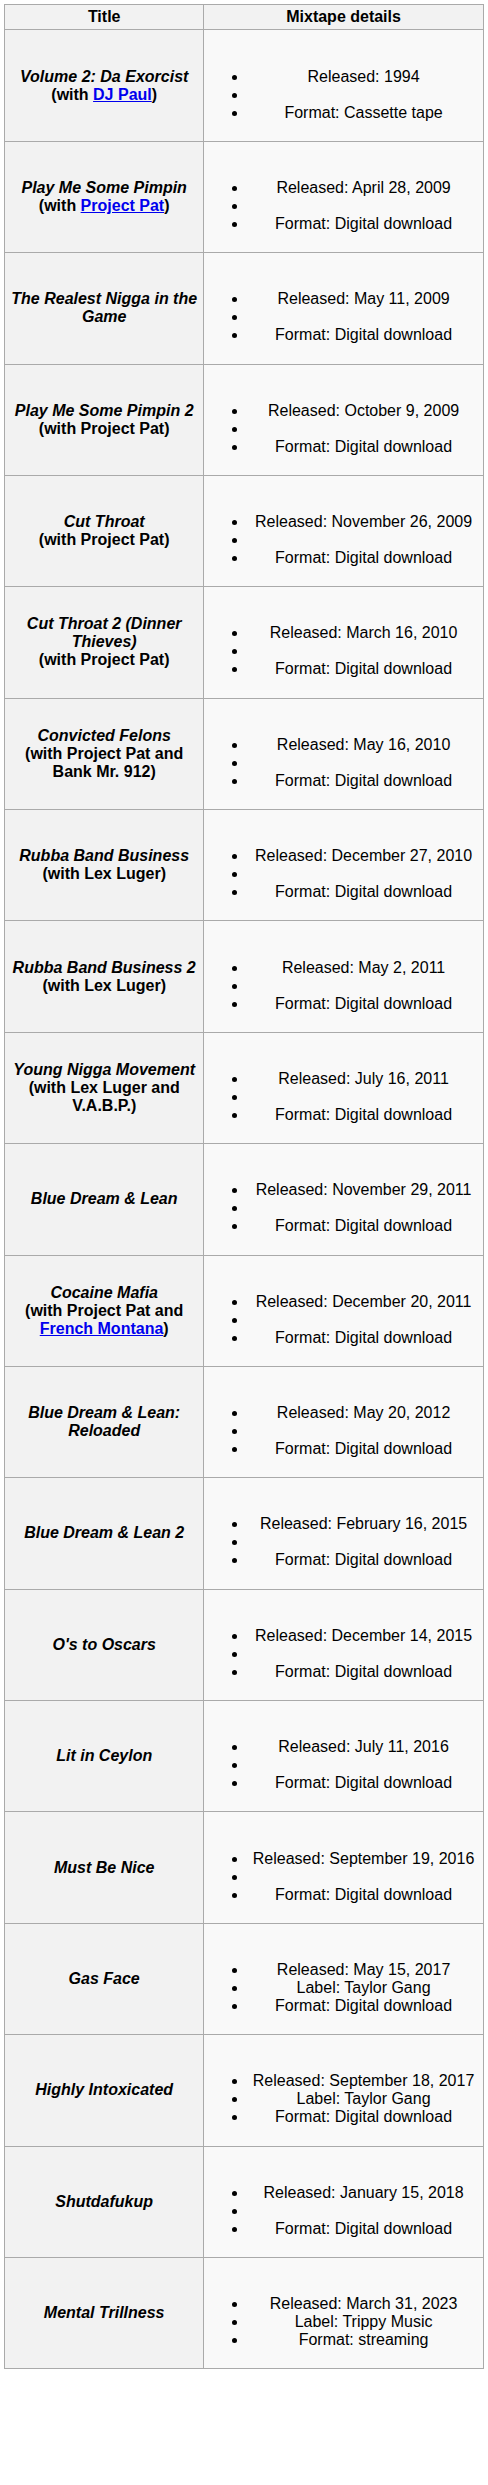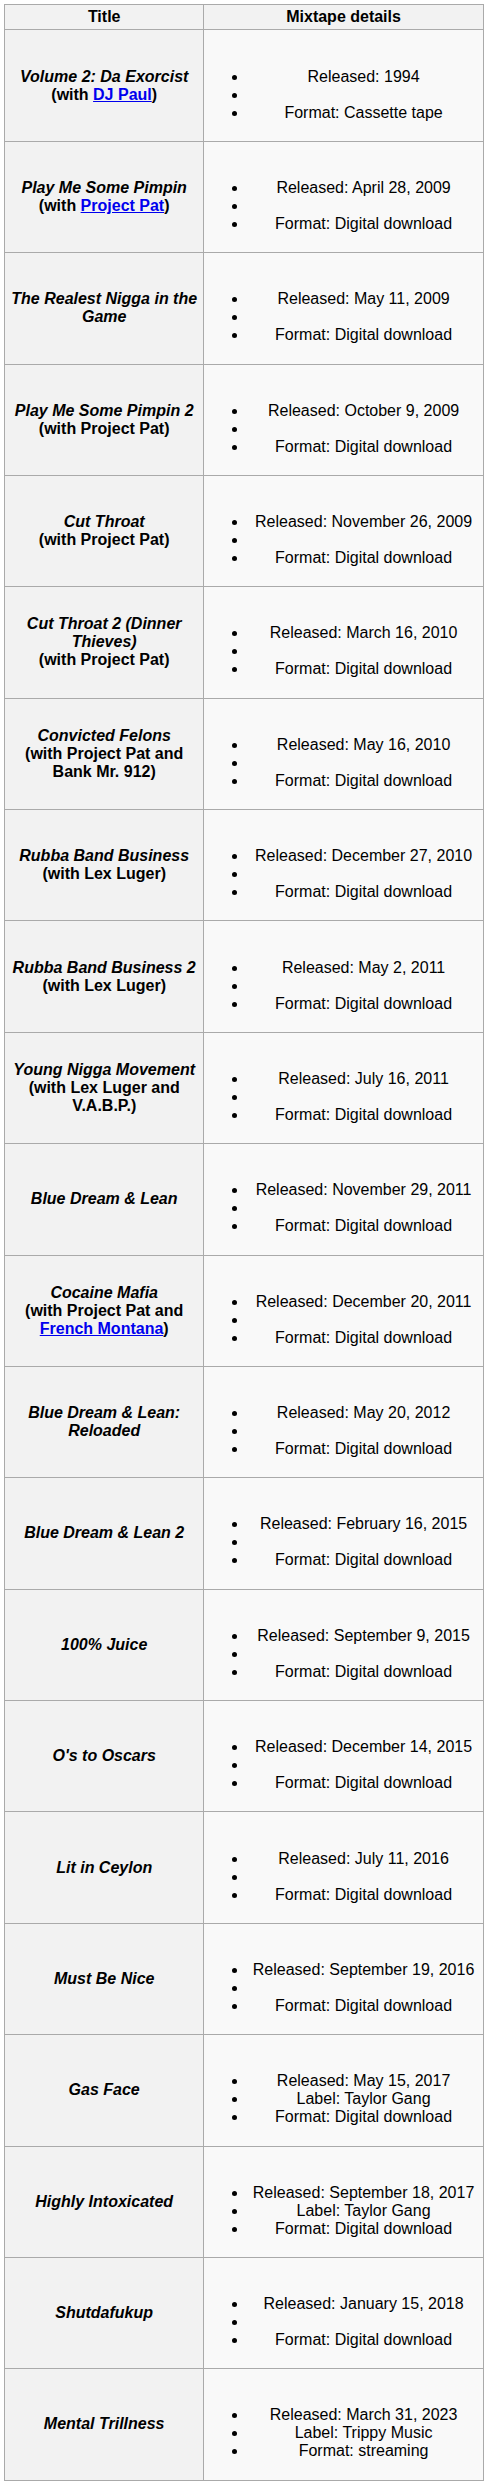 <table class="wikitable plainrowheaders" style="text-align:center;">
 <tr>
 <th scope="col" style="width:12em;">Title</th>
 <th scope="col" style="width:17em;">Mixtape details</th>
 </tr>
 <tr>
 <th scope="row"><em>Volume 2: Da Exorcist</em><br><span>(with <a href='#'>DJ Paul</a>)</span></th>
 <td><br><ul><li>Released: 1994</li><li></li><li>Format: Cassette tape</li></ul></td>
 </tr>
 <tr>
 </tr>
 <tr>
 <th scope="row"><em>Play Me Some Pimpin</em><br><span>(with <a href='#'>Project Pat</a>)</span></th>
 <td><br><ul><li>Released: April 28, 2009</li><li></li><li>Format: Digital download</li></ul></td>
 </tr>
 <tr>
 <th scope="row"><em>The Realest Nigga in the Game</em></th>
 <td><br><ul><li>Released: May 11, 2009</li><li></li><li>Format: Digital download</li></ul></td>
 </tr>
 <tr>
 <th scope="row"><em>Play Me Some Pimpin 2</em><br><span>(with Project Pat)</span></th>
 <td><br><ul><li>Released: October 9, 2009</li><li></li><li>Format: Digital download</li></ul></td>
 </tr>
 <tr>
 <th scope="row"><em>Cut Throat</em><br><span>(with Project Pat)</span></th>
 <td><br><ul><li>Released: November 26, 2009</li><li></li><li>Format: Digital download</li></ul></td>
 </tr>
 <tr>
 <th scope="row"><em>Cut Throat 2 (Dinner Thieves)</em><br><span>(with Project Pat)</span></th>
 <td><br><ul><li>Released: March 16, 2010</li><li></li><li>Format: Digital download</li></ul></td>
 </tr>
 <tr>
 <th scope="row"><em>Convicted Felons</em><br><span>(with Project Pat and Bank Mr. 912)</span></th>
 <td><br><ul><li>Released: May 16, 2010</li><li></li><li>Format: Digital download</li></ul></td>
 </tr>
 <tr>
 <th scope="row"><em>Rubba Band Business</em><br><span>(with Lex Luger)</span></th>
 <td><br><ul><li>Released: December 27, 2010</li><li></li><li>Format: Digital download</li></ul></td>
 </tr>
 <tr>
 <th scope="row"><em>Rubba Band Business 2</em><br><span>(with Lex Luger)</span></th>
 <td><br><ul><li>Released: May 2, 2011</li><li></li><li>Format: Digital download</li></ul></td>
 </tr>
 <tr>
 <th scope="row"><em>Young Nigga Movement</em><br><span>(with Lex Luger and V.A.B.P.)</span></th>
 <td><br><ul><li>Released: July 16, 2011</li><li></li><li>Format: Digital download</li></ul></td>
 </tr>
 <tr>
 <th scope="row"><em>Blue Dream & Lean</em></th>
 <td><br><ul><li>Released: November 29, 2011</li><li></li><li>Format: Digital download</li></ul></td>
 </tr>
 <tr>
 <th scope="row"><em>Cocaine Mafia</em><br><span>(with Project Pat and <a href='#'>French Montana</a>)</span></th>
 <td><br><ul><li>Released: December 20, 2011</li><li></li><li>Format: Digital download</li></ul></td>
 </tr>
 <tr>
 <th scope="row"><em>Blue Dream & Lean: Reloaded</em></th>
 <td><br><ul><li>Released: May 20, 2012</li><li></li><li>Format: Digital download</li></ul></td>
 </tr>
 <tr>
 <th scope="row"><em>Blue Dream & Lean 2</em></th>
 <td><br><ul><li>Released: February 16, 2015</li><li></li><li>Format: Digital download</li></ul></td>
 </tr>
 <tr>
+<th scope="row"><em>100% Juice</em></th>
+<td><br><ul><li>Released: September 9, 2015</li><li></li><li>Format: Digital download</li></ul></td>
+</tr>
+<tr>
 <th scope="row"><em>O's to Oscars</em></th>
 <td><br><ul><li>Released: December 14, 2015</li><li></li><li>Format: Digital download</li></ul></td>
 </tr>
 <tr>
 <th scope="row"><em>Lit in Ceylon</em></th>
 <td><br><ul><li>Released: July 11, 2016</li><li></li><li>Format: Digital download</li></ul></td>
 </tr>
 <tr>
 <th scope="row"><em>Must Be Nice</em></th>
 <td><br><ul><li>Released: September 19, 2016</li><li></li><li>Format: Digital download</li></ul></td>
 </tr>
 <tr>
 <th scope="row"><em>Gas Face</em></th>
 <td><br><ul><li>Released: May 15, 2017</li><li>Label: Taylor Gang</li><li>Format: Digital download</li></ul></td>
 </tr>
 <tr>
 <th scope="row"><em>Highly Intoxicated</em></th>
 <td><br><ul><li>Released: September 18, 2017</li><li>Label: Taylor Gang</li><li>Format: Digital download</li></ul></td>
 </tr>
 <tr>
 <th scope="row"><em>Shutdafukup</em></th>
 <td><br><ul><li>Released: January 15, 2018</li><li></li><li>Format: Digital download</li></ul></td>
 </tr>
 <tr>
 <th scope="row"><em>Mental Trillness</em></th>
 <td><br><ul><li>Released: March 31, 2023</li><li>Label: Trippy Music</li><li>Format: streaming</li></ul></td>
 </tr>
 </table>
